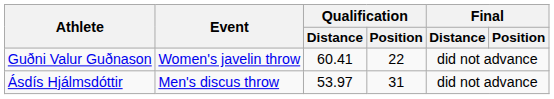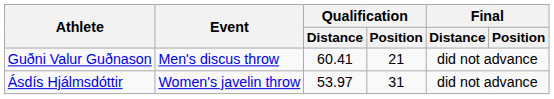 <table class=wikitable style="font-size:90%">
 <tr>
 <th rowspan="2">Athlete</th>
 <th rowspan="2">Event</th>
 <th colspan="2">Qualification</th>
 <th colspan="2">Final</th>
 </tr>
 <tr style="font-size:95%">
 <th>Distance</th>
 <th>Position</th>
 <th>Distance</th>
 <th>Position</th>
 </tr>
 <tr align=center>
 <td align=left><a href='#'>Guðni Valur Guðnason</a></td>
-<td align=left><a href='#'>Women's javelin throw</a></td>
+<td align=left><a href='#'>Men's discus throw</a></td>
 <td>60.41</td>
-<td>22</td>
+<td>21</td>
 <td colspan="2">did not advance</td>
 </tr>
 <tr align=center>
 <td align=left><a href='#'>Ásdís Hjálmsdóttir</a></td>
-<td align=left><a href='#'>Men's discus throw</a></td>
+<td align=left><a href='#'>Women's javelin throw</a></td>
 <td>53.97</td>
 <td>31</td>
 <td colspan=2>did not advance</td>
 </tr>
 </table>
